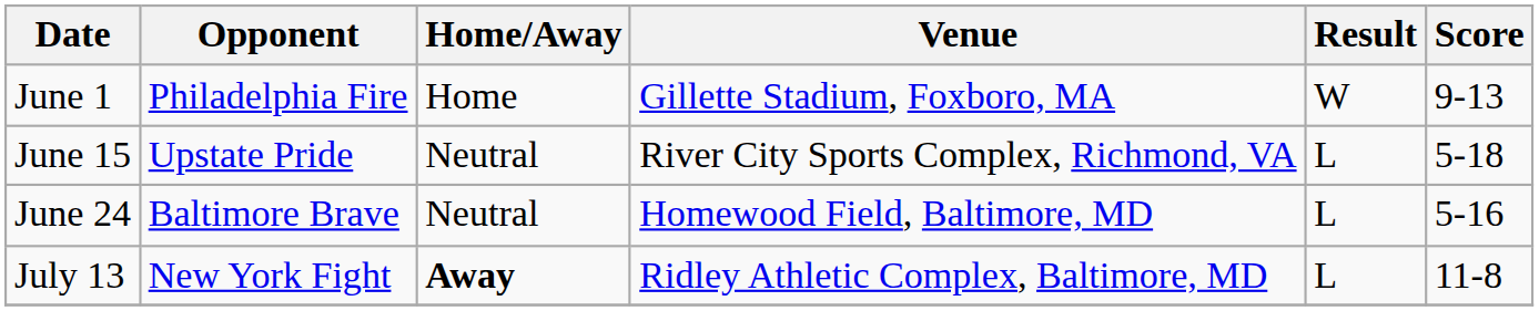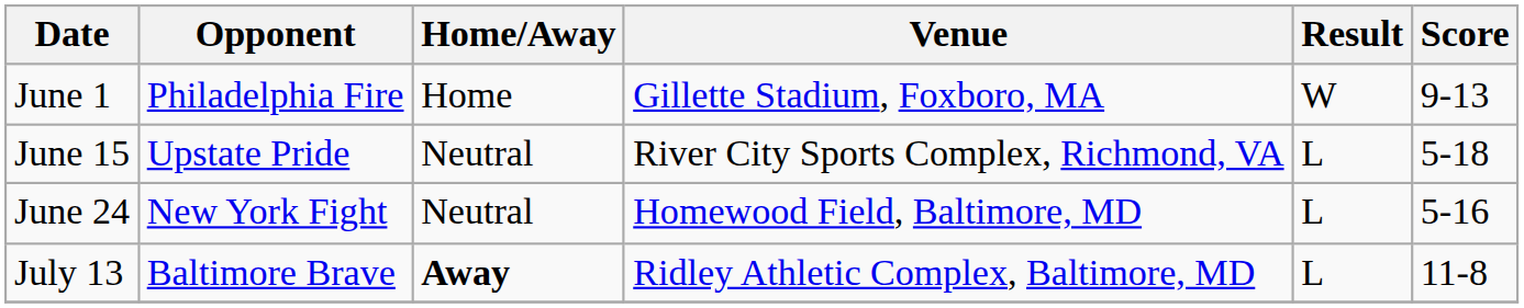 <table class="wikitable">
 <tr>
 <th>Date</th>
 <th>Opponent</th>
 <th>Home/Away</th>
 <th>Venue</th>
 <th>Result</th>
 <th>Score</th>
 </tr>
 <tr>
 <td>June 1</td>
 <td><a href='#'>Philadelphia Fire</a></td>
 <td>Home</td>
 <td><a href='#'>Gillette Stadium</a>, <a href='#'>Foxboro, MA</a></td>
 <td>W</td>
 <td>9-13</td>
 </tr>
 <tr>
 <td>June 15</td>
 <td><a href='#'>Upstate Pride</a></td>
 <td>Neutral</td>
 <td>River City Sports Complex, <a href='#'>Richmond, VA</a></td>
 <td>L</td>
 <td>5-18</td>
 </tr>
 <tr>
 <td>June 24</td>
-<td><a href='#'>Baltimore Brave</a></td>
+<td><a href='#'>New York Fight</a></td>
 <td>Neutral</td>
 <td><a href='#'>Homewood Field</a>, <a href='#'>Baltimore, MD</a></td>
 <td>L</td>
 <td>5-16</td>
 </tr>
 <tr>
 <td>July 13</td>
-<td><a href='#'>New York Fight</a></td>
+<td><a href='#'>Baltimore Brave</a></td>
 <td><strong>Away</strong></td>
 <td><a href='#'>Ridley Athletic Complex</a>, <a href='#'>Baltimore, MD</a></td>
 <td>L</td>
 <td>11-8</td>
 </tr>
 <tr>
 </tr>
 </table>
